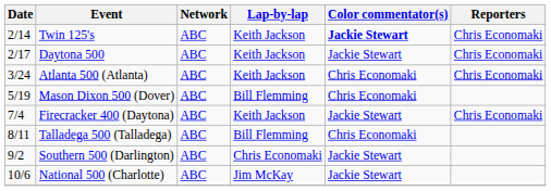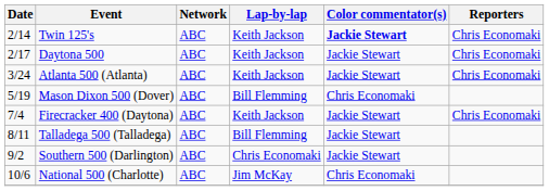 <table class=wikitable>
 <tr>
 <th>Date</th>
 <th>Event</th>
 <th>Network</th>
 <th><a href='#'>Lap-by-lap</a></th>
 <th><a href='#'>Color commentator(s)</a></th>
 <th>Reporters</th>
 </tr>
 <tr>
 <td>2/14</td>
 <td><a href='#'>Twin 125's</a></td>
 <td><a href='#'>ABC</a></td>
 <td><a href='#'>Keith Jackson</a></td>
 <td><strong><a href='#'>Jackie Stewart</a></strong></td>
 <td><a href='#'>Chris Economaki</a></td>
 </tr>
 <tr>
 <td>2/17</td>
 <td><a href='#'>Daytona 500</a></td>
 <td><a href='#'>ABC</a></td>
 <td><a href='#'>Keith Jackson</a></td>
 <td><a href='#'>Jackie Stewart</a></td>
 <td><a href='#'>Chris Economaki</a></td>
 </tr>
 <tr>
 <td>3/24</td>
 <td><a href='#'>Atlanta 500</a> (Atlanta)</td>
 <td><a href='#'>ABC</a></td>
 <td><a href='#'>Keith Jackson</a></td>
-<td><a href='#'>Chris Economaki</a></td>
+<td><a href='#'>Jackie Stewart</a></td>
 <td><a href='#'>Chris Economaki</a></td>
 </tr>
 <tr>
 <td>5/19</td>
 <td><a href='#'>Mason Dixon 500</a> (Dover)</td>
 <td><a href='#'>ABC</a></td>
 <td><a href='#'>Bill Flemming</a></td>
 <td><a href='#'>Chris Economaki</a></td>
 <td></td>
 </tr>
 <tr>
 <td>7/4</td>
 <td><a href='#'>Firecracker 400</a> (Daytona)</td>
 <td><a href='#'>ABC</a></td>
 <td><a href='#'>Keith Jackson</a></td>
 <td><a href='#'>Jackie Stewart</a></td>
 <td><a href='#'>Chris Economaki</a></td>
 </tr>
 <tr>
 <td>8/11</td>
 <td><a href='#'>Talladega 500</a> (Talladega)</td>
 <td><a href='#'>ABC</a></td>
 <td><a href='#'>Bill Flemming</a></td>
-<td><a href='#'>Chris Economaki</a></td>
+<td><a href='#'>Jackie Stewart</a></td>
 <td></td>
 </tr>
 <tr>
 <td>9/2</td>
 <td><a href='#'>Southern 500</a> (Darlington)</td>
 <td><a href='#'>ABC</a></td>
 <td><a href='#'>Chris Economaki</a></td>
 <td><a href='#'>Jackie Stewart</a></td>
 <td></td>
 </tr>
 <tr>
 <td>10/6</td>
 <td><a href='#'>National 500</a> (Charlotte)</td>
 <td><a href='#'>ABC</a></td>
 <td><a href='#'>Jim McKay</a></td>
-<td><a href='#'>Jackie Stewart</a></td>
+<td><a href='#'>Chris Economaki</a></td>
 <td></td>
 </tr>
 <tr>
 </tr>
 </table>
